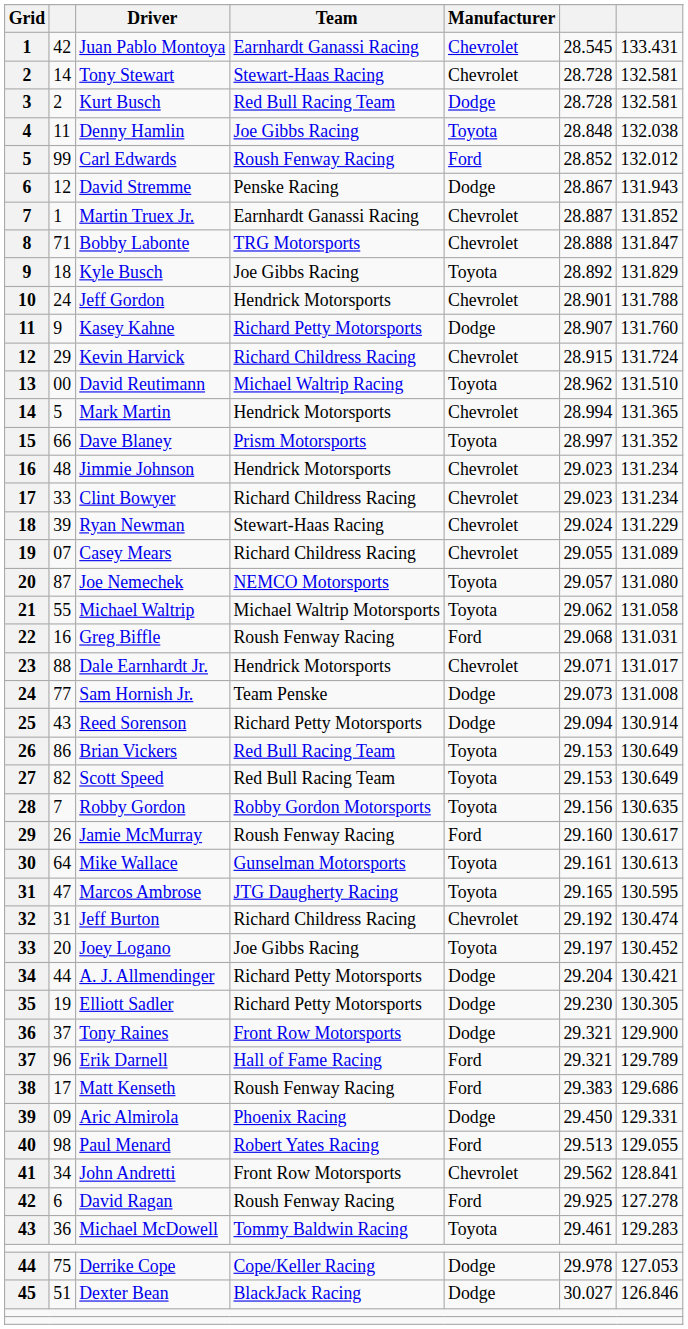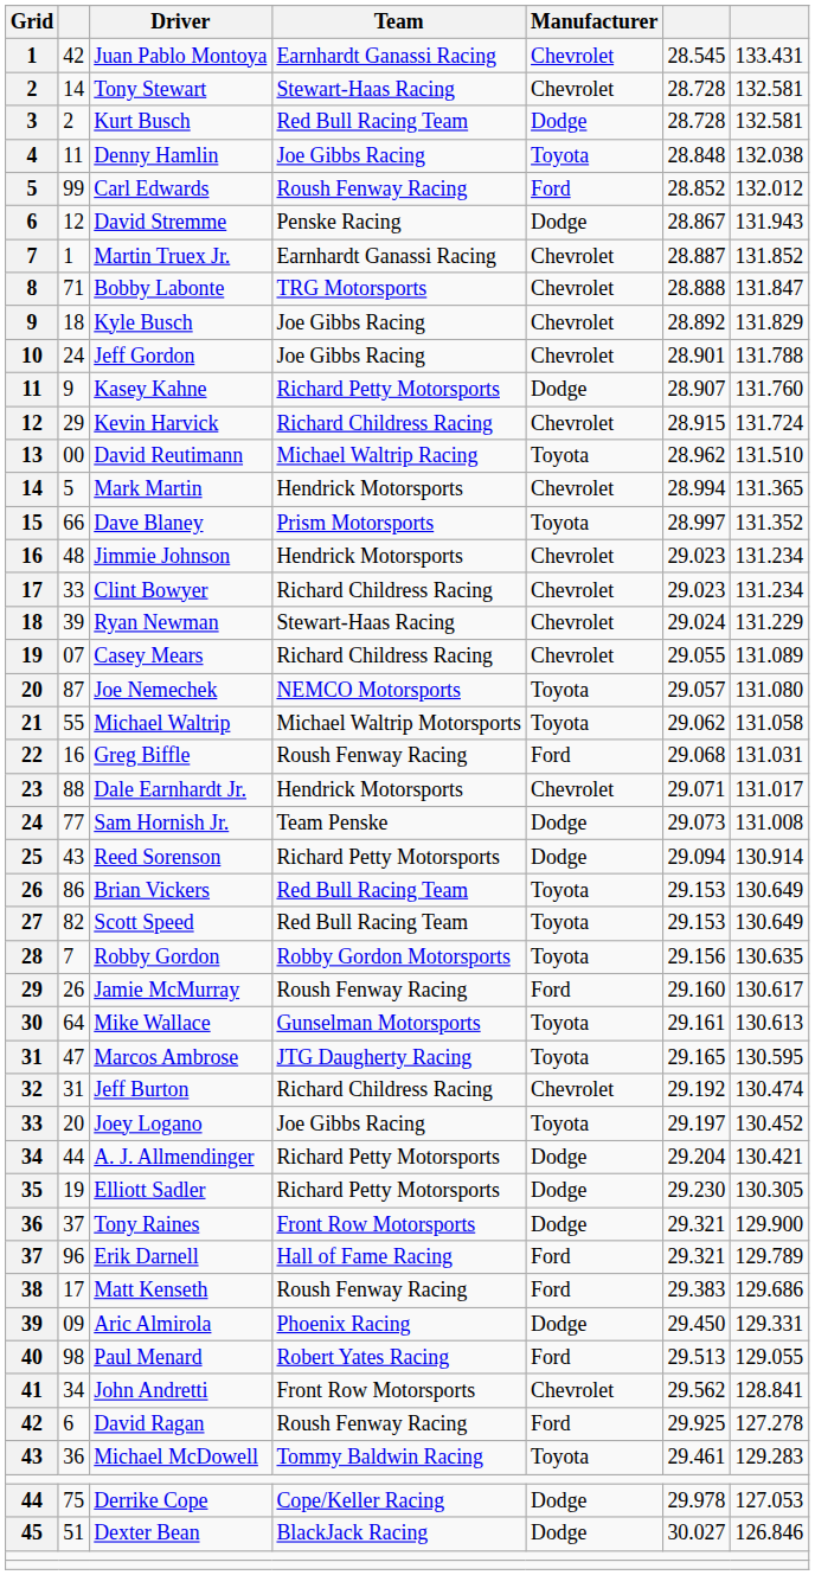 <table class="wikitable">
 <tr>
 </tr>
 <tr>
 <th scope="col">Grid</th>
 <th scope="col"></th>
 <th scope="col">Driver</th>
 <th scope="col">Team</th>
 <th scope="col">Manufacturer</th>
 <th scope="col"></th>
 <th scope="col"></th>
 </tr>
 <tr>
 <th scope="row">1</th>
 <td>42</td>
 <td><a href='#'>Juan Pablo Montoya</a></td>
 <td><a href='#'>Earnhardt Ganassi Racing</a></td>
 <td><a href='#'>Chevrolet</a></td>
 <td>28.545</td>
 <td>133.431</td>
 </tr>
 <tr>
 <th scope="row">2</th>
 <td>14</td>
 <td><a href='#'>Tony Stewart</a></td>
 <td><a href='#'>Stewart-Haas Racing</a></td>
 <td>Chevrolet</td>
 <td>28.728</td>
 <td>132.581</td>
 </tr>
 <tr>
 <th scope="row">3</th>
 <td>2</td>
 <td><a href='#'>Kurt Busch</a></td>
 <td><a href='#'>Red Bull Racing Team</a></td>
 <td><a href='#'>Dodge</a></td>
 <td>28.728</td>
 <td>132.581</td>
 </tr>
 <tr>
 <th scope="row">4</th>
 <td>11</td>
 <td><a href='#'>Denny Hamlin</a></td>
 <td><a href='#'>Joe Gibbs Racing</a></td>
 <td><a href='#'>Toyota</a></td>
 <td>28.848</td>
 <td>132.038</td>
 </tr>
 <tr>
 <th scope="row">5</th>
 <td>99</td>
 <td><a href='#'>Carl Edwards</a></td>
 <td><a href='#'>Roush Fenway Racing</a></td>
 <td><a href='#'>Ford</a></td>
 <td>28.852</td>
 <td>132.012</td>
 </tr>
 <tr>
 <th scope="row">6</th>
 <td>12</td>
 <td><a href='#'>David Stremme</a></td>
 <td>Penske Racing</td>
 <td>Dodge</td>
 <td>28.867</td>
 <td>131.943</td>
 </tr>
 <tr>
 <th scope="row">7</th>
 <td>1</td>
 <td><a href='#'>Martin Truex Jr.</a></td>
 <td>Earnhardt Ganassi Racing</td>
 <td>Chevrolet</td>
 <td>28.887</td>
 <td>131.852</td>
 </tr>
 <tr>
 <th scope="row">8</th>
 <td>71</td>
 <td><a href='#'>Bobby Labonte</a></td>
 <td><a href='#'>TRG Motorsports</a></td>
 <td>Chevrolet</td>
 <td>28.888</td>
 <td>131.847</td>
 </tr>
 <tr>
 <th scope="row">9</th>
 <td>18</td>
 <td><a href='#'>Kyle Busch</a></td>
 <td>Joe Gibbs Racing</td>
-<td>Toyota</td>
+<td>Chevrolet</td>
 <td>28.892</td>
 <td>131.829</td>
 </tr>
 <tr>
 <th scope="row">10</th>
 <td>24</td>
 <td><a href='#'>Jeff Gordon</a></td>
-<td>Hendrick Motorsports</td>
+<td>Joe Gibbs Racing</td>
 <td>Chevrolet</td>
 <td>28.901</td>
 <td>131.788</td>
 </tr>
 <tr>
 <th scope="row">11</th>
 <td>9</td>
 <td><a href='#'>Kasey Kahne</a></td>
 <td><a href='#'>Richard Petty Motorsports</a></td>
 <td>Dodge</td>
 <td>28.907</td>
 <td>131.760</td>
 </tr>
 <tr>
 <th scope="row">12</th>
 <td>29</td>
 <td><a href='#'>Kevin Harvick</a></td>
 <td><a href='#'>Richard Childress Racing</a></td>
 <td>Chevrolet</td>
 <td>28.915</td>
 <td>131.724</td>
 </tr>
 <tr>
 <th scope="row">13</th>
 <td>00</td>
 <td><a href='#'>David Reutimann</a></td>
 <td><a href='#'>Michael Waltrip Racing</a></td>
 <td>Toyota</td>
 <td>28.962</td>
 <td>131.510</td>
 </tr>
 <tr>
 <th scope="row">14</th>
 <td>5</td>
 <td><a href='#'>Mark Martin</a></td>
 <td>Hendrick Motorsports</td>
 <td>Chevrolet</td>
 <td>28.994</td>
 <td>131.365</td>
 </tr>
 <tr>
 <th scope="row">15</th>
 <td>66</td>
 <td><a href='#'>Dave Blaney</a></td>
 <td><a href='#'>Prism Motorsports</a></td>
 <td>Toyota</td>
 <td>28.997</td>
 <td>131.352</td>
 </tr>
 <tr>
 <th scope="row">16</th>
 <td>48</td>
 <td><a href='#'>Jimmie Johnson</a></td>
 <td>Hendrick Motorsports</td>
 <td>Chevrolet</td>
 <td>29.023</td>
 <td>131.234</td>
 </tr>
 <tr>
 <th scope="row">17</th>
 <td>33</td>
 <td><a href='#'>Clint Bowyer</a></td>
 <td>Richard Childress Racing</td>
 <td>Chevrolet</td>
 <td>29.023</td>
 <td>131.234</td>
 </tr>
 <tr>
 <th scope="row">18</th>
 <td>39</td>
 <td><a href='#'>Ryan Newman</a></td>
 <td>Stewart-Haas Racing</td>
 <td>Chevrolet</td>
 <td>29.024</td>
 <td>131.229</td>
 </tr>
 <tr>
 <th scope="row">19</th>
 <td>07</td>
 <td><a href='#'>Casey Mears</a></td>
 <td>Richard Childress Racing</td>
 <td>Chevrolet</td>
 <td>29.055</td>
 <td>131.089</td>
 </tr>
 <tr>
 <th scope="row">20</th>
 <td>87</td>
 <td><a href='#'>Joe Nemechek</a></td>
 <td><a href='#'>NEMCO Motorsports</a></td>
 <td>Toyota</td>
 <td>29.057</td>
 <td>131.080</td>
 </tr>
 <tr>
 <th scope="row">21</th>
 <td>55</td>
 <td><a href='#'>Michael Waltrip</a></td>
 <td>Michael Waltrip Motorsports</td>
 <td>Toyota</td>
 <td>29.062</td>
 <td>131.058</td>
 </tr>
 <tr>
 <th scope="row">22</th>
 <td>16</td>
 <td><a href='#'>Greg Biffle</a></td>
 <td>Roush Fenway Racing</td>
 <td>Ford</td>
 <td>29.068</td>
 <td>131.031</td>
 </tr>
 <tr>
 <th scope="row">23</th>
 <td>88</td>
 <td><a href='#'>Dale Earnhardt Jr.</a></td>
 <td>Hendrick Motorsports</td>
 <td>Chevrolet</td>
 <td>29.071</td>
 <td>131.017</td>
 </tr>
 <tr>
 <th scope="row">24</th>
 <td>77</td>
 <td><a href='#'>Sam Hornish Jr.</a></td>
 <td>Team Penske</td>
 <td>Dodge</td>
 <td>29.073</td>
 <td>131.008</td>
 </tr>
 <tr>
 <th scope="row">25</th>
 <td>43</td>
 <td><a href='#'>Reed Sorenson</a></td>
 <td>Richard Petty Motorsports</td>
 <td>Dodge</td>
 <td>29.094</td>
 <td>130.914</td>
 </tr>
 <tr>
 <th scope="row">26</th>
 <td>86</td>
 <td><a href='#'>Brian Vickers</a></td>
 <td><a href='#'>Red Bull Racing Team</a></td>
 <td>Toyota</td>
 <td>29.153</td>
 <td>130.649</td>
 </tr>
 <tr>
 <th scope="row">27</th>
 <td>82</td>
 <td><a href='#'>Scott Speed</a></td>
 <td>Red Bull Racing Team</td>
 <td>Toyota</td>
 <td>29.153</td>
 <td>130.649</td>
 </tr>
 <tr>
 <th scope="row">28</th>
 <td>7</td>
 <td><a href='#'>Robby Gordon</a></td>
 <td><a href='#'>Robby Gordon Motorsports</a></td>
 <td>Toyota</td>
 <td>29.156</td>
 <td>130.635</td>
 </tr>
 <tr>
 <th scope="row">29</th>
 <td>26</td>
 <td><a href='#'>Jamie McMurray</a></td>
 <td>Roush Fenway Racing</td>
 <td>Ford</td>
 <td>29.160</td>
 <td>130.617</td>
 </tr>
 <tr>
 <th scope="row">30</th>
 <td>64</td>
 <td><a href='#'>Mike Wallace</a></td>
 <td><a href='#'>Gunselman Motorsports</a></td>
 <td>Toyota</td>
 <td>29.161</td>
 <td>130.613</td>
 </tr>
 <tr>
 <th scope="row">31</th>
 <td>47</td>
 <td><a href='#'>Marcos Ambrose</a></td>
 <td><a href='#'>JTG Daugherty Racing</a></td>
 <td>Toyota</td>
 <td>29.165</td>
 <td>130.595</td>
 </tr>
 <tr>
 <th scope="row">32</th>
 <td>31</td>
 <td><a href='#'>Jeff Burton</a></td>
 <td>Richard Childress Racing</td>
 <td>Chevrolet</td>
 <td>29.192</td>
 <td>130.474</td>
 </tr>
 <tr>
 <th scope="row">33</th>
 <td>20</td>
 <td><a href='#'>Joey Logano</a></td>
 <td>Joe Gibbs Racing</td>
 <td>Toyota</td>
 <td>29.197</td>
 <td>130.452</td>
 </tr>
 <tr>
 <th scope="row">34</th>
 <td>44</td>
 <td><a href='#'>A. J. Allmendinger</a></td>
 <td>Richard Petty Motorsports</td>
 <td>Dodge</td>
 <td>29.204</td>
 <td>130.421</td>
 </tr>
 <tr>
 <th scope="row">35</th>
 <td>19</td>
 <td><a href='#'>Elliott Sadler</a></td>
 <td>Richard Petty Motorsports</td>
 <td>Dodge</td>
 <td>29.230</td>
 <td>130.305</td>
 </tr>
 <tr>
 <th scope="row">36</th>
 <td>37</td>
 <td><a href='#'>Tony Raines</a></td>
 <td><a href='#'>Front Row Motorsports</a></td>
 <td>Dodge</td>
 <td>29.321</td>
 <td>129.900</td>
 </tr>
 <tr>
 <th scope="row">37</th>
 <td>96</td>
 <td><a href='#'>Erik Darnell</a></td>
 <td><a href='#'>Hall of Fame Racing</a></td>
 <td>Ford</td>
 <td>29.321</td>
 <td>129.789</td>
 </tr>
 <tr>
 <th scope="row">38</th>
 <td>17</td>
 <td><a href='#'>Matt Kenseth</a></td>
 <td>Roush Fenway Racing</td>
 <td>Ford</td>
 <td>29.383</td>
 <td>129.686</td>
 </tr>
 <tr>
 <th scope="row">39</th>
 <td>09</td>
 <td><a href='#'>Aric Almirola</a></td>
 <td><a href='#'>Phoenix Racing</a></td>
 <td>Dodge</td>
 <td>29.450</td>
 <td>129.331</td>
 </tr>
 <tr>
 <th scope="row">40</th>
 <td>98</td>
 <td><a href='#'>Paul Menard</a></td>
 <td><a href='#'>Robert Yates Racing</a></td>
 <td>Ford</td>
 <td>29.513</td>
 <td>129.055</td>
 </tr>
 <tr>
 <th scope="row">41</th>
 <td>34</td>
 <td><a href='#'>John Andretti</a></td>
 <td>Front Row Motorsports</td>
 <td>Chevrolet</td>
 <td>29.562</td>
 <td>128.841</td>
 </tr>
 <tr>
 <th scope="row">42</th>
 <td>6</td>
 <td><a href='#'>David Ragan</a></td>
 <td>Roush Fenway Racing</td>
 <td>Ford</td>
 <td>29.925</td>
 <td>127.278</td>
 </tr>
 <tr>
 <th scope="row">43</th>
 <td>36</td>
 <td><a href='#'>Michael McDowell</a></td>
 <td><a href='#'>Tommy Baldwin Racing</a></td>
 <td>Toyota</td>
 <td>29.461</td>
 <td>129.283</td>
 </tr>
 <tr>
 <td colspan="8"></td>
 </tr>
 <tr>
 <th scope="row">44</th>
 <td>75</td>
 <td><a href='#'>Derrike Cope</a></td>
 <td><a href='#'>Cope/Keller Racing</a></td>
 <td>Dodge</td>
 <td>29.978</td>
 <td>127.053</td>
 </tr>
 <tr>
 <th scope="row">45</th>
 <td>51</td>
 <td><a href='#'>Dexter Bean</a></td>
 <td><a href='#'>BlackJack Racing</a></td>
 <td>Dodge</td>
 <td>30.027</td>
 <td>126.846</td>
 </tr>
 <tr>
 <td colspan="8"></td>
 </tr>
 <tr>
 <td colspan="7"></td>
 </tr>
 </table>
